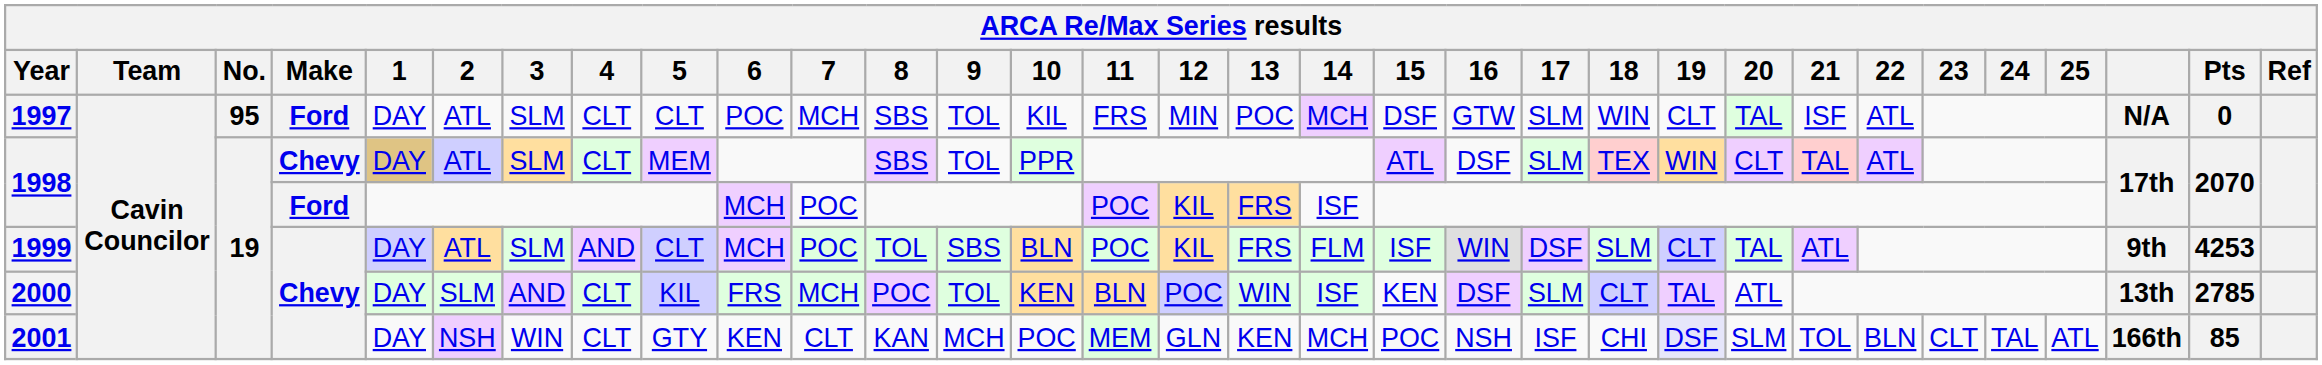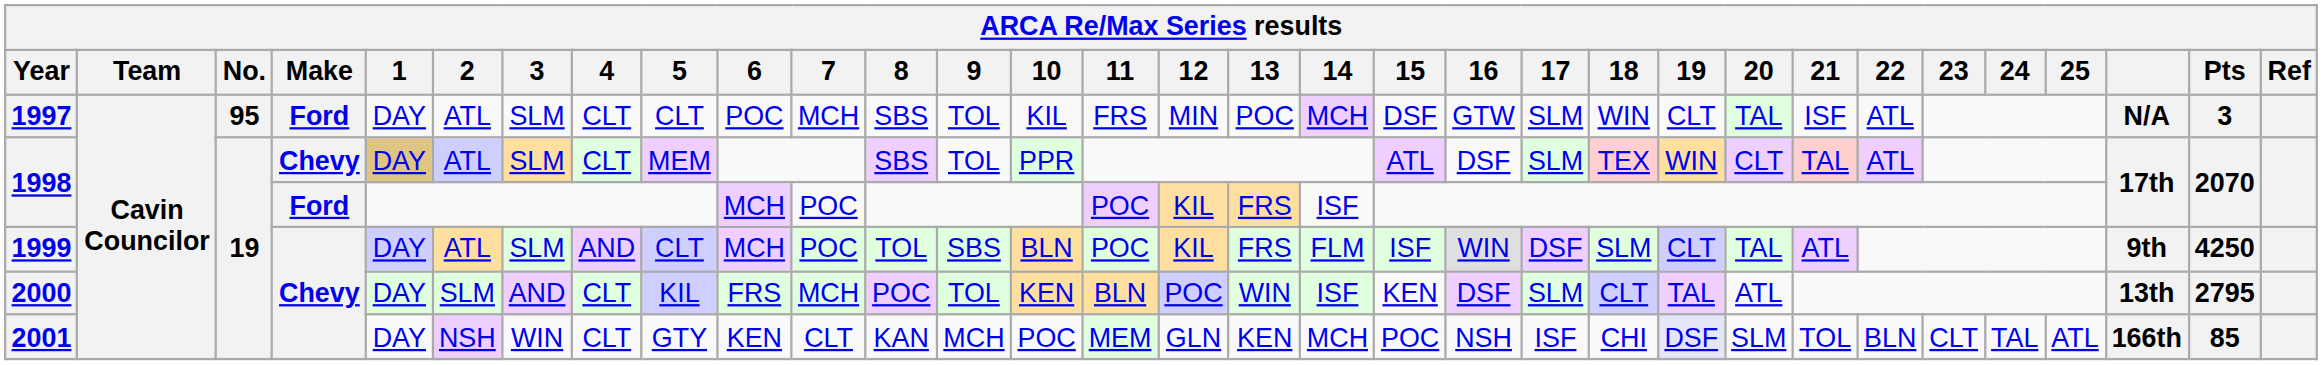 <table class="wikitable" style="text-align:center; font-size:75%">
 <tr>
 <th colspan="34"><a href='#'>ARCA Re/Max Series</a> results</th>
 </tr>
 <tr>
 <th>Year</th>
 <th>Team</th>
 <th>No.</th>
 <th>Make</th>
 <th>1</th>
 <th>2</th>
 <th>3</th>
 <th>4</th>
 <th>5</th>
 <th>6</th>
 <th>7</th>
 <th>8</th>
 <th>9</th>
 <th>10</th>
 <th>11</th>
 <th>12</th>
 <th>13</th>
 <th>14</th>
 <th>15</th>
 <th>16</th>
 <th>17</th>
 <th>18</th>
 <th>19</th>
 <th>20</th>
 <th>21</th>
 <th>22</th>
 <th>23</th>
 <th>24</th>
 <th>25</th>
 <th></th>
 <th>Pts</th>
 <th>Ref</th>
 </tr>
 <tr>
 <th><a href='#'>1997</a></th>
 <th rowspan=6>Cavin Councilor</th>
 <th>95</th>
 <th><a href='#'>Ford</a></th>
 <td><a href='#'>DAY</a></td>
 <td><a href='#'>ATL</a></td>
 <td><a href='#'>SLM</a></td>
 <td><a href='#'>CLT</a></td>
 <td><a href='#'>CLT</a></td>
 <td><a href='#'>POC</a></td>
 <td><a href='#'>MCH</a></td>
 <td><a href='#'>SBS</a></td>
 <td><a href='#'>TOL</a></td>
 <td><a href='#'>KIL</a></td>
 <td><a href='#'>FRS</a></td>
 <td><a href='#'>MIN</a></td>
 <td><a href='#'>POC</a></td>
 <td style="background:#EFCFFF;"><a href='#'>MCH</a><br></td>
 <td><a href='#'>DSF</a></td>
 <td><a href='#'>GTW</a></td>
 <td><a href='#'>SLM</a></td>
 <td><a href='#'>WIN</a></td>
 <td><a href='#'>CLT</a></td>
 <td style="background:#DFFFDF;"><a href='#'>TAL</a><br></td>
 <td><a href='#'>ISF</a></td>
 <td><a href='#'>ATL</a></td>
 <td colspan=3></td>
 <th>N/A</th>
-<th>0</th>
+<th>3</th>
 <th></th>
 </tr>
 <tr>
 <th rowspan=2><a href='#'>1998</a></th>
 <th rowspan=5>19</th>
 <th><a href='#'>Chevy</a></th>
 <td style="background:#DFC484;"><a href='#'>DAY</a><br></td>
 <td style="background:#CFCFFF;"><a href='#'>ATL</a><br></td>
 <td style="background:#FFDF9F;"><a href='#'>SLM</a><br></td>
 <td style="background:#DFFFDF;"><a href='#'>CLT</a><br></td>
 <td style="background:#EFCFFF;"><a href='#'>MEM</a><br></td>
 <td colspan=2></td>
 <td style="background:#EFCFFF;"><a href='#'>SBS</a><br></td>
 <td><a href='#'>TOL</a></td>
 <td style="background:#DFFFDF;"><a href='#'>PPR</a><br></td>
 <td colspan=4></td>
 <td style="background:#EFCFFF;"><a href='#'>ATL</a><br></td>
 <td><a href='#'>DSF</a></td>
 <td style="background:#DFFFDF;"><a href='#'>SLM</a><br></td>
 <td style="background:#FFCFCF;"><a href='#'>TEX</a><br></td>
 <td style="background:#FFDF9F;"><a href='#'>WIN</a><br></td>
 <td style="background:#EFCFFF;"><a href='#'>CLT</a><br></td>
 <td style="background:#FFCFCF;"><a href='#'>TAL</a><br></td>
 <td style="background:#EFCFFF;"><a href='#'>ATL</a><br></td>
 <td colspan=3></td>
 <th rowspan=2>17th</th>
 <th rowspan=2>2070</th>
 <th rowspan=2></th>
 </tr>
 <tr>
 <th><a href='#'>Ford</a></th>
 <td colspan=5></td>
 <td style="background:#EFCFFF;"><a href='#'>MCH</a><br></td>
 <td><a href='#'>POC</a></td>
 <td colspan=3></td>
 <td style="background:#EFCFFF;"><a href='#'>POC</a><br></td>
 <td style="background:#FFDF9F;"><a href='#'>KIL</a><br></td>
 <td style="background:#FFDF9F;"><a href='#'>FRS</a><br></td>
 <td><a href='#'>ISF</a></td>
 <td colspan=11></td>
 </tr>
 <tr>
 <th><a href='#'>1999</a></th>
 <th rowspan=3><a href='#'>Chevy</a></th>
 <td style="background:#CFCFFF;"><a href='#'>DAY</a><br></td>
 <td style="background:#FFDF9F;"><a href='#'>ATL</a><br></td>
 <td style="background:#DFFFDF;"><a href='#'>SLM</a><br></td>
 <td style="background:#EFCFFF;"><a href='#'>AND</a><br></td>
 <td style="background:#CFCFFF;"><a href='#'>CLT</a><br></td>
 <td style="background:#EFCFFF;"><a href='#'>MCH</a><br></td>
 <td style="background:#DFFFDF;"><a href='#'>POC</a><br></td>
 <td style="background:#DFFFDF;"><a href='#'>TOL</a><br></td>
 <td style="background:#DFFFDF;"><a href='#'>SBS</a><br></td>
 <td style="background:#FFDF9F;"><a href='#'>BLN</a><br></td>
 <td style="background:#DFFFDF;"><a href='#'>POC</a><br></td>
 <td style="background:#FFDF9F;"><a href='#'>KIL</a><br></td>
 <td style="background:#DFFFDF;"><a href='#'>FRS</a><br></td>
 <td style="background:#DFFFDF;"><a href='#'>FLM</a><br></td>
 <td style="background:#DFFFDF;"><a href='#'>ISF</a><br></td>
 <td style="background:#DFDFDF;"><a href='#'>WIN</a><br></td>
 <td style="background:#EFCFFF;"><a href='#'>DSF</a><br></td>
 <td style="background:#DFFFDF;"><a href='#'>SLM</a><br></td>
 <td style="background:#CFCFFF;"><a href='#'>CLT</a><br></td>
 <td style="background:#DFFFDF;"><a href='#'>TAL</a><br></td>
 <td style="background:#EFCFFF;"><a href='#'>ATL</a><br></td>
 <td colspan=4></td>
 <th>9th</th>
-<th>4253</th>
+<th>4250</th>
 <th></th>
 </tr>
 <tr>
 <th><a href='#'>2000</a></th>
 <td style="background:#DFFFDF;"><a href='#'>DAY</a><br></td>
 <td style="background:#DFFFDF;"><a href='#'>SLM</a><br></td>
 <td style="background:#EFCFFF;"><a href='#'>AND</a><br></td>
 <td style="background:#DFFFDF;"><a href='#'>CLT</a><br></td>
 <td style="background:#CFCFFF;"><a href='#'>KIL</a><br></td>
 <td style="background:#DFFFDF;"><a href='#'>FRS</a><br></td>
 <td style="background:#DFFFDF;"><a href='#'>MCH</a><br></td>
 <td style="background:#EFCFFF;"><a href='#'>POC</a><br></td>
 <td style="background:#DFFFDF;"><a href='#'>TOL</a><br></td>
 <td style="background:#FFDF9F;"><a href='#'>KEN</a><br></td>
 <td style="background:#FFDF9F;"><a href='#'>BLN</a><br></td>
 <td style="background:#CFCFFF;"><a href='#'>POC</a><br></td>
 <td style="background:#DFFFDF;"><a href='#'>WIN</a><br></td>
 <td style="background:#DFFFDF;"><a href='#'>ISF</a><br></td>
 <td><a href='#'>KEN</a></td>
 <td style="background:#EFCFFF;"><a href='#'>DSF</a><br></td>
 <td style="background:#DFFFDF;"><a href='#'>SLM</a><br></td>
 <td style="background:#CFCFFF;"><a href='#'>CLT</a><br></td>
 <td style="background:#EFCFFF;"><a href='#'>TAL</a><br></td>
 <td><a href='#'>ATL</a></td>
 <td colspan=5></td>
 <th>13th</th>
-<th>2785</th>
+<th>2795</th>
 <th></th>
 </tr>
 <tr>
 <th><a href='#'>2001</a></th>
 <td><a href='#'>DAY</a></td>
 <td style="background:#EFCFFF;"><a href='#'>NSH</a><br></td>
 <td><a href='#'>WIN</a></td>
 <td><a href='#'>CLT</a></td>
 <td><a href='#'>GTY</a></td>
 <td><a href='#'>KEN</a></td>
 <td><a href='#'>CLT</a></td>
 <td><a href='#'>KAN</a></td>
 <td><a href='#'>MCH</a></td>
 <td><a href='#'>POC</a></td>
 <td style="background:#DFFFDF;"><a href='#'>MEM</a><br></td>
 <td><a href='#'>GLN</a></td>
 <td><a href='#'>KEN</a></td>
 <td><a href='#'>MCH</a></td>
 <td><a href='#'>POC</a></td>
 <td><a href='#'>NSH</a></td>
 <td><a href='#'>ISF</a></td>
 <td><a href='#'>CHI</a></td>
 <td style="background: lavender;"><a href='#'>DSF</a></td>
 <td><a href='#'>SLM</a></td>
 <td><a href='#'>TOL</a></td>
 <td><a href='#'>BLN</a></td>
 <td><a href='#'>CLT</a></td>
 <td><a href='#'>TAL</a></td>
 <td><a href='#'>ATL</a></td>
 <th>166th</th>
 <th>85</th>
 <th></th>
 </tr>
 </table>
